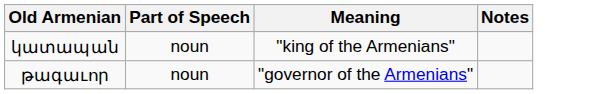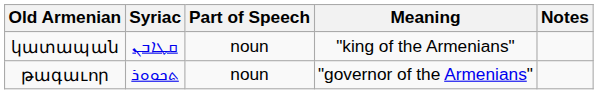 <table class="wikitable" |->
 <tr>
 <th colspan="1">Old Armenian</th>
+<th colspan="1">Syriac</th>
 <th>Part of Speech</th>
 <th colspan="1">Meaning</th>
 <th>Notes</th>
 </tr>
 <tr style="text-align:center;">
 <td>կատապան</td>
+<td><a href='#'>ܩܛܐܒܢ</a></td>
 <td>noun</td>
 <td>"king of the Armenians"</td>
 <td></td>
 </tr>
 <tr style="text-align: center;">
 <td>թագաւոր</td>
+<td><a href='#'>ܬܟܘܘܪ</a></td>
 <td>noun</td>
 <td>"governor of the <a href='#'>Armenians</a>"</td>
 <td></td>
 </tr>
 </table>
